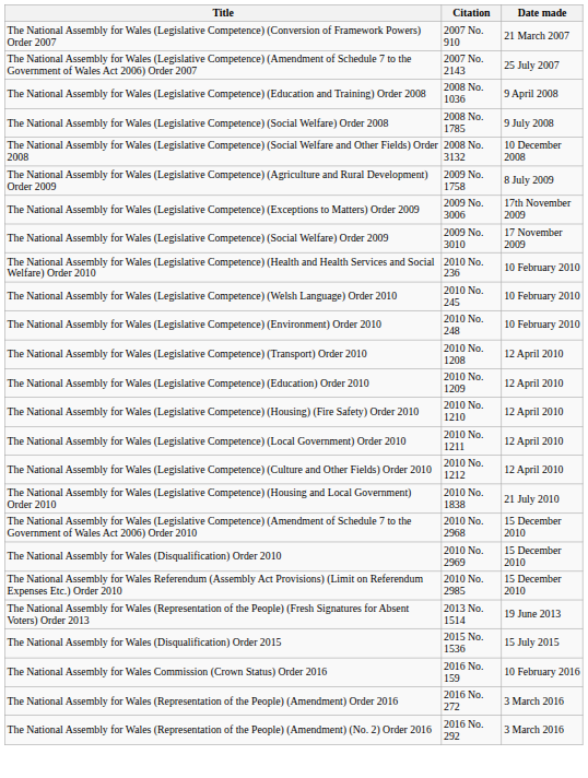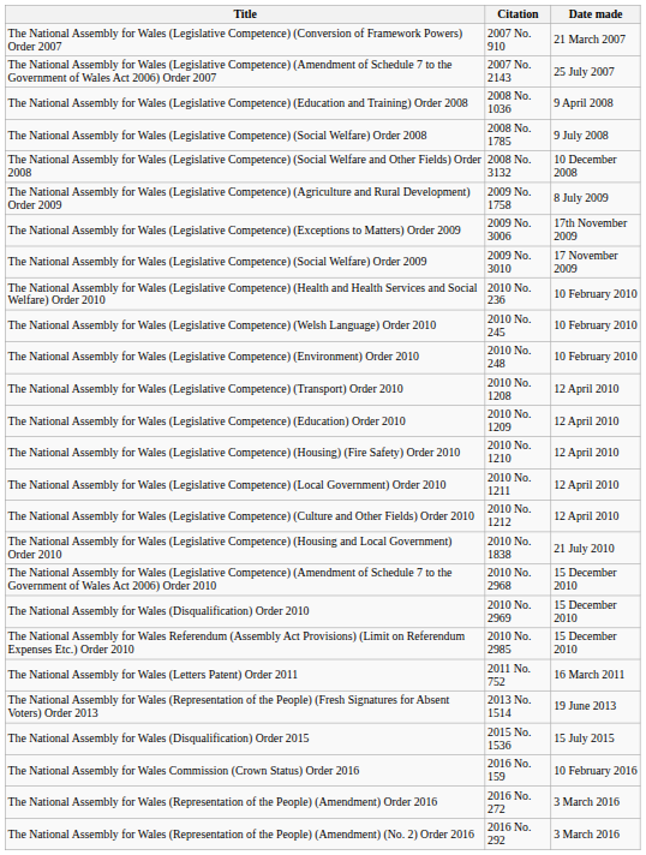 <table class="wikitable">
 <tr>
 <th>Title</th>
 <th>Citation</th>
 <th>Date made</th>
 </tr>
 <tr>
 <td>The National Assembly for Wales (Legislative Competence) (Conversion of Framework Powers) Order 2007</td>
 <td>2007 No. 910</td>
 <td>21 March 2007</td>
 </tr>
 <tr>
 <td>The National Assembly for Wales (Legislative Competence) (Amendment of Schedule 7 to the Government of Wales Act 2006) Order 2007</td>
 <td>2007 No. 2143</td>
 <td>25 July 2007</td>
 </tr>
 <tr>
 <td>The National Assembly for Wales (Legislative Competence) (Education and Training) Order 2008</td>
 <td>2008 No. 1036</td>
 <td>9 April 2008</td>
 </tr>
 <tr>
 <td>The National Assembly for Wales (Legislative Competence) (Social Welfare) Order 2008</td>
 <td>2008 No. 1785</td>
 <td>9 July 2008</td>
 </tr>
 <tr>
 <td>The National Assembly for Wales (Legislative Competence) (Social Welfare and Other Fields) Order 2008</td>
 <td>2008 No. 3132</td>
 <td>10 December 2008</td>
 </tr>
 <tr>
 <td>The National Assembly for Wales (Legislative Competence) (Agriculture and Rural Development) Order 2009</td>
 <td>2009 No. 1758</td>
 <td>8 July 2009</td>
 </tr>
 <tr>
 <td>The National Assembly for Wales (Legislative Competence) (Exceptions to Matters) Order 2009</td>
 <td>2009 No. 3006</td>
 <td>17th November 2009</td>
 </tr>
 <tr>
 <td>The National Assembly for Wales (Legislative Competence) (Social Welfare) Order 2009</td>
 <td>2009 No. 3010</td>
 <td>17 November 2009</td>
 </tr>
 <tr>
 <td>The National Assembly for Wales (Legislative Competence) (Health and Health Services and Social Welfare) Order 2010</td>
 <td>2010 No. 236</td>
 <td>10 February 2010</td>
 </tr>
 <tr>
 <td>The National Assembly for Wales (Legislative Competence) (Welsh Language) Order 2010</td>
 <td>2010 No. 245</td>
 <td>10 February 2010</td>
 </tr>
 <tr>
 <td>The National Assembly for Wales (Legislative Competence) (Environment) Order 2010</td>
 <td>2010 No. 248</td>
 <td>10 February 2010</td>
 </tr>
 <tr>
 <td>The National Assembly for Wales (Legislative Competence) (Transport) Order 2010</td>
 <td>2010 No. 1208</td>
 <td>12 April 2010</td>
 </tr>
 <tr>
 <td>The National Assembly for Wales (Legislative Competence) (Education) Order 2010</td>
 <td>2010 No. 1209</td>
 <td>12 April 2010</td>
 </tr>
 <tr>
 <td>The National Assembly for Wales (Legislative Competence) (Housing) (Fire Safety) Order 2010</td>
 <td>2010 No. 1210</td>
 <td>12 April 2010</td>
 </tr>
 <tr>
 <td>The National Assembly for Wales (Legislative Competence) (Local Government) Order 2010</td>
 <td>2010 No. 1211</td>
 <td>12 April 2010</td>
 </tr>
 <tr>
 <td>The National Assembly for Wales (Legislative Competence) (Culture and Other Fields) Order 2010</td>
 <td>2010 No. 1212</td>
 <td>12 April 2010</td>
 </tr>
 <tr>
 <td>The National Assembly for Wales (Legislative Competence) (Housing and Local Government) Order 2010</td>
 <td>2010 No. 1838</td>
 <td>21 July 2010</td>
 </tr>
 <tr>
 <td>The National Assembly for Wales (Legislative Competence) (Amendment of Schedule 7 to the Government of Wales Act 2006) Order 2010</td>
 <td>2010 No. 2968</td>
 <td>15 December 2010</td>
 </tr>
 <tr>
 <td>The National Assembly for Wales (Disqualification) Order 2010</td>
 <td>2010 No. 2969</td>
 <td>15 December 2010</td>
 </tr>
 <tr>
 <td>The National Assembly for Wales Referendum (Assembly Act Provisions) (Limit on Referendum Expenses Etc.) Order 2010</td>
 <td>2010 No. 2985</td>
 <td>15 December 2010</td>
 </tr>
 <tr>
+<td>The National Assembly for Wales (Letters Patent) Order 2011</td>
+<td>2011 No. 752</td>
+<td>16 March 2011</td>
+</tr>
+<tr>
 <td>The National Assembly for Wales (Representation of the People) (Fresh Signatures for Absent Voters) Order 2013</td>
 <td>2013 No. 1514</td>
 <td>19 June 2013</td>
 </tr>
 <tr>
 <td>The National Assembly for Wales (Disqualification) Order 2015</td>
 <td>2015 No. 1536</td>
 <td>15 July 2015</td>
 </tr>
 <tr>
 <td>The National Assembly for Wales Commission (Crown Status) Order 2016</td>
 <td>2016 No. 159</td>
 <td>10 February 2016</td>
 </tr>
 <tr>
 <td>The National Assembly for Wales (Representation of the People) (Amendment) Order 2016</td>
 <td>2016 No. 272</td>
 <td>3 March 2016</td>
 </tr>
 <tr>
 <td>The National Assembly for Wales (Representation of the People) (Amendment) (No. 2) Order 2016</td>
 <td>2016 No. 292</td>
 <td>3 March 2016</td>
 </tr>
 </table>
